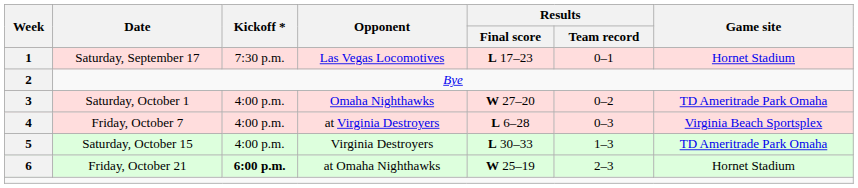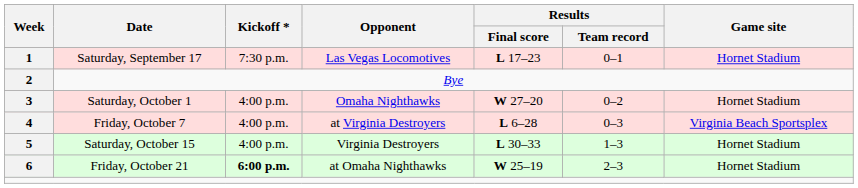 <table class="wikitable" style="font-size:95%; text-align:center; width:65em">
 <tr>
 <th rowspan="2">Week</th>
 <th rowspan="2">Date</th>
 <th rowspan="2">Kickoff *</th>
 <th rowspan="2">Opponent</th>
 <th colspan="2">Results</th>
 <th rowspan="2">Game site</th>
 </tr>
 <tr>
 <th>Final score</th>
 <th>Team record</th>
 </tr>
 <tr bgcolor="#FFDDDD">
 <th>1</th>
 <td>Saturday, September 17</td>
 <td>7:30 p.m.</td>
 <td><a href='#'>Las Vegas Locomotives</a></td>
 <td><strong>L</strong> 17–23</td>
 <td>0–1</td>
 <td><a href='#'>Hornet Stadium</a></td>
 </tr>
 <tr>
 <th>2</th>
 <td colspan=6><em><a href='#'>Bye</a></em></td>
 </tr>
 <tr bgcolor="FFDDDD">
 <th>3</th>
 <td>Saturday, October 1</td>
 <td>4:00 p.m.</td>
 <td><a href='#'>Omaha Nighthawks</a></td>
 <td><strong>W</strong> 27–20 </td>
 <td>0–2</td>
-<td><a href='#'>TD Ameritrade Park Omaha</a></td>
+<td>Hornet Stadium</td>
 </tr>
 <tr bgcolor="#FFDDDD">
 <th>4</th>
 <td>Friday, October 7</td>
 <td>4:00 p.m.</td>
 <td>at <a href='#'>Virginia Destroyers</a></td>
 <td><strong>L</strong> 6–28</td>
 <td>0–3</td>
 <td><a href='#'>Virginia Beach Sportsplex</a></td>
 </tr>
 <tr bgcolor="DDFFDD">
 <th>5</th>
 <td>Saturday, October 15</td>
 <td>4:00 p.m.</td>
 <td>Virginia Destroyers</td>
 <td><strong>L</strong> 30–33</td>
 <td>1–3</td>
-<td><a href='#'>TD Ameritrade Park Omaha</a></td>
+<td>Hornet Stadium</td>
 </tr>
 <tr bgcolor="DDFFDD">
 <th>6</th>
 <td>Friday, October 21 </td>
 <td><strong>6:00 p.m.</strong></td>
 <td>at Omaha Nighthawks</td>
 <td><strong>W</strong> 25–19</td>
 <td>2–3</td>
 <td>Hornet Stadium</td>
 </tr>
 <tr>
 <td colspan="7"></td>
 </tr>
 </table>
